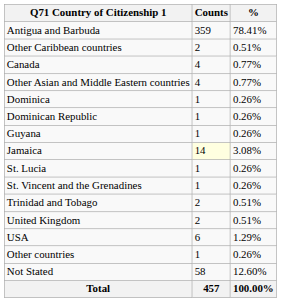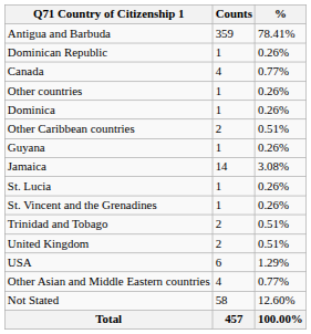 <table class="wikitable sortable">
 <tr>
 <th>Q71 Country of Citizenship 1</th>
 <th>Counts</th>
 <th>%</th>
 </tr>
 <tr>
 <td>Antigua and Barbuda</td>
 <td>359</td>
 <td>78.41%</td>
 </tr>
 <tr>
-<td>Other Caribbean countries</td>
-<td>2</td>
-<td>0.51%</td>
+<td>Dominican Republic</td>
+<td>1</td>
+<td>0.26%</td>
 </tr>
 <tr>
 <td>Canada</td>
 <td>4</td>
 <td>0.77%</td>
 </tr>
 <tr>
-<td>Other Asian and Middle Eastern countries</td>
-<td>4</td>
-<td>0.77%</td>
+<td>Other countries</td>
+<td>1</td>
+<td>0.26%</td>
 </tr>
 <tr>
 <td>Dominica</td>
 <td>1</td>
 <td>0.26%</td>
 </tr>
 <tr>
-<td>Dominican Republic</td>
-<td>1</td>
-<td>0.26%</td>
+<td>Other Caribbean countries</td>
+<td>2</td>
+<td>0.51%</td>
 </tr>
 <tr>
 <td>Guyana</td>
 <td>1</td>
 <td>0.26%</td>
 </tr>
 <tr>
 <td>Jamaica</td>
-<td style="background: lightyellow;">14</td>
+<td>14</td>
 <td>3.08%</td>
 </tr>
 <tr>
 <td>St. Lucia</td>
 <td>1</td>
 <td>0.26%</td>
 </tr>
 <tr>
 <td>St. Vincent and the Grenadines</td>
 <td>1</td>
 <td>0.26%</td>
 </tr>
 <tr>
 <td>Trinidad and Tobago</td>
 <td>2</td>
 <td>0.51%</td>
 </tr>
 <tr>
 <td>United Kingdom</td>
 <td>2</td>
 <td>0.51%</td>
 </tr>
 <tr>
 <td>USA</td>
 <td>6</td>
 <td>1.29%</td>
 </tr>
 <tr>
-<td>Other countries</td>
-<td>1</td>
-<td>0.26%</td>
+<td>Other Asian and Middle Eastern countries</td>
+<td>4</td>
+<td>0.77%</td>
 </tr>
 <tr>
 <td>Not Stated</td>
 <td>58</td>
 <td>12.60%</td>
 </tr>
 <tr>
 <th>Total</th>
 <th>457</th>
 <th>100.00%</th>
 </tr>
 </table>
